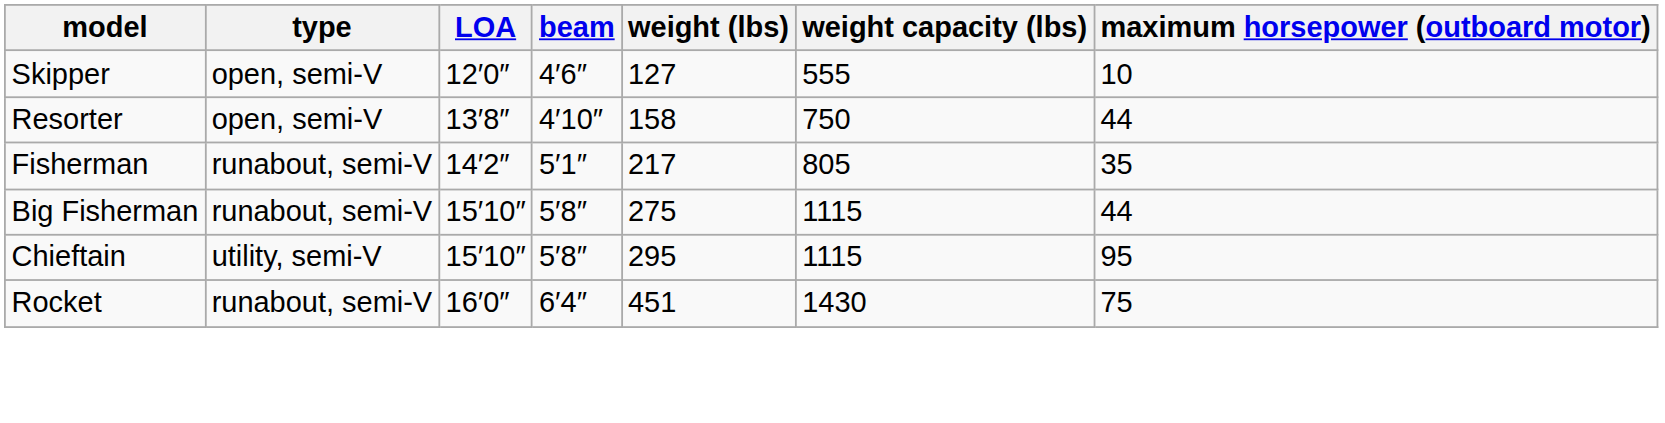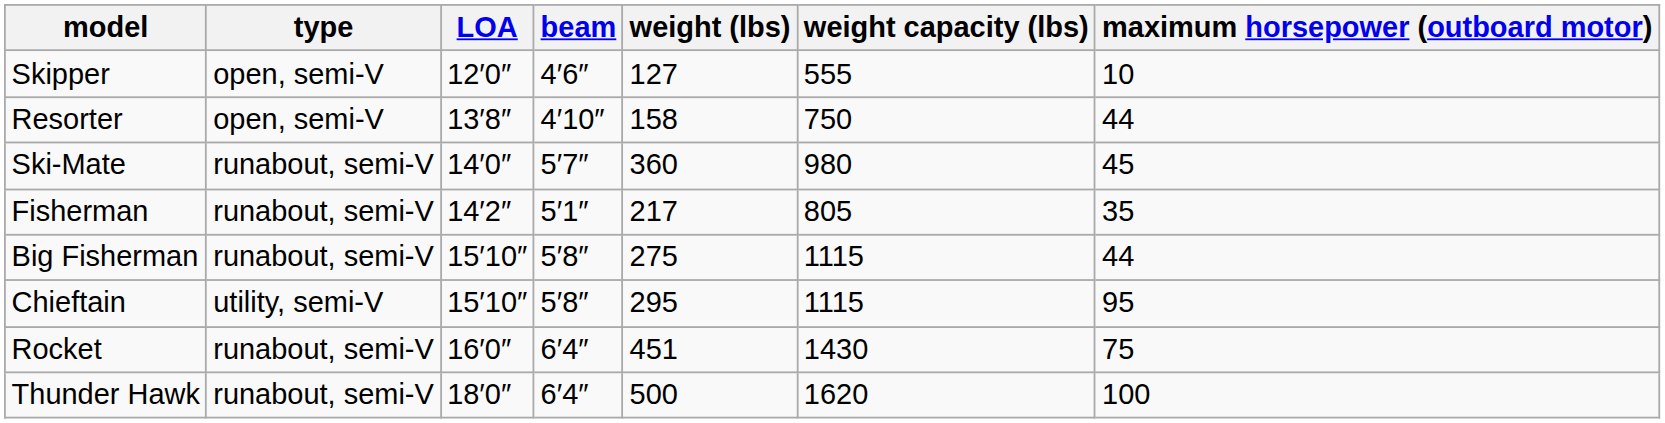 <table class="wikitable">
 <tr>
 <th>model</th>
 <th>type</th>
 <th><a href='#'>LOA</a></th>
 <th><a href='#'>beam</a></th>
 <th>weight (lbs)</th>
 <th>weight capacity (lbs)</th>
 <th>maximum <a href='#'>horsepower</a> (<a href='#'>outboard motor</a>)</th>
 </tr>
 <tr>
 <td>Skipper</td>
 <td>open, semi-V</td>
 <td>12′0″</td>
 <td>4′6″</td>
 <td>127</td>
 <td>555</td>
 <td>10</td>
 </tr>
 <tr>
 <td>Resorter</td>
 <td>open, semi-V</td>
 <td>13′8″</td>
 <td>4′10″</td>
 <td>158</td>
 <td>750</td>
 <td>44</td>
+</tr>
+<tr>
+<td>Ski-Mate</td>
+<td>runabout, semi-V</td>
+<td>14′0″</td>
+<td>5′7″</td>
+<td>360</td>
+<td>980</td>
+<td>45</td>
 </tr>
 <tr>
 <td>Fisherman</td>
 <td>runabout, semi-V</td>
 <td>14′2″</td>
 <td>5′1″</td>
 <td>217</td>
 <td>805</td>
 <td>35</td>
 </tr>
 <tr>
 <td>Big Fisherman</td>
 <td>runabout, semi-V</td>
 <td>15′10″</td>
 <td>5′8″</td>
 <td>275</td>
 <td>1115</td>
 <td>44</td>
 </tr>
 <tr>
 <td>Chieftain</td>
 <td>utility, semi-V</td>
 <td>15′10″</td>
 <td>5′8″</td>
 <td>295</td>
 <td>1115</td>
 <td>95</td>
 </tr>
 <tr>
 <td>Rocket</td>
 <td>runabout, semi-V</td>
 <td>16′0″</td>
 <td>6′4″</td>
 <td>451</td>
 <td>1430</td>
 <td>75</td>
 </tr>
+<tr>
+<td>Thunder Hawk</td>
+<td>runabout, semi-V</td>
+<td>18′0″</td>
+<td>6′4″</td>
+<td>500</td>
+<td>1620</td>
+<td>100</td>
+</tr>
 </table>
